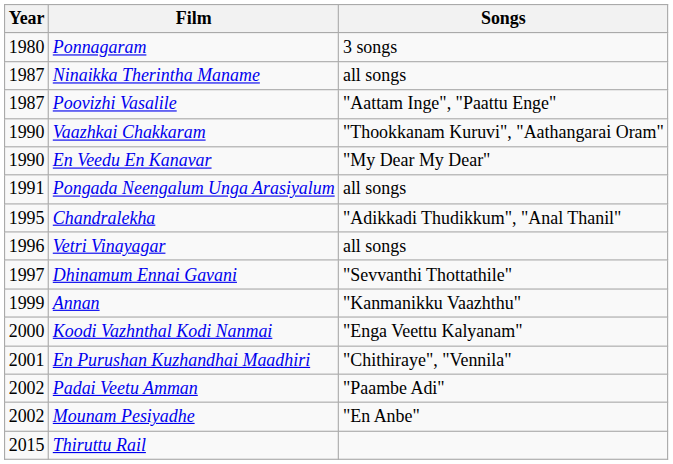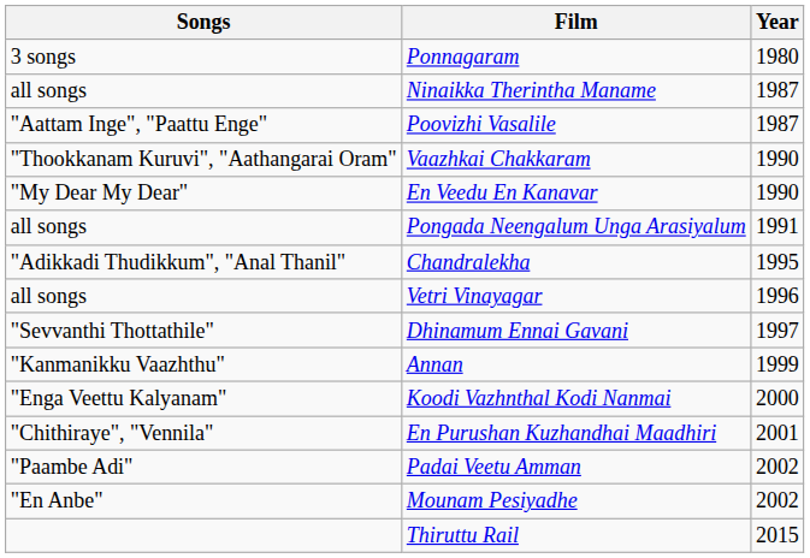 <table class="wikitable">
 <tr>
+<th>Songs</th>
+<th>Film</th>
 <th>Year</th>
-<th>Film</th>
-<th>Songs</th>
 </tr>
 <tr>
+<td>3 songs</td>
+<td><em><a href='#'>Ponnagaram</a></em></td>
 <td>1980</td>
-<td><em><a href='#'>Ponnagaram</a></em></td>
-<td>3 songs</td>
 </tr>
 <tr>
+<td>all songs</td>
+<td><em><a href='#'>Ninaikka Therintha Maname</a></em></td>
 <td>1987</td>
-<td><em><a href='#'>Ninaikka Therintha Maname</a></em></td>
-<td>all songs</td>
 </tr>
 <tr>
+<td>"Aattam Inge", "Paattu Enge"</td>
+<td><em><a href='#'>Poovizhi Vasalile</a></em></td>
 <td>1987</td>
-<td><em><a href='#'>Poovizhi Vasalile</a></em></td>
-<td>"Aattam Inge", "Paattu Enge"</td>
 </tr>
 <tr>
+<td>"Thookkanam Kuruvi", "Aathangarai Oram"</td>
+<td><em><a href='#'>Vaazhkai Chakkaram</a></em></td>
 <td>1990</td>
-<td><em><a href='#'>Vaazhkai Chakkaram</a></em></td>
-<td>"Thookkanam Kuruvi", "Aathangarai Oram"</td>
 </tr>
 <tr>
+<td>"My Dear My Dear"</td>
+<td><em><a href='#'>En Veedu En Kanavar</a></em></td>
 <td>1990</td>
-<td><em><a href='#'>En Veedu En Kanavar</a></em></td>
-<td>"My Dear My Dear"</td>
 </tr>
 <tr>
+<td>all songs</td>
+<td><em><a href='#'>Pongada Neengalum Unga Arasiyalum</a></em></td>
 <td>1991</td>
-<td><em><a href='#'>Pongada Neengalum Unga Arasiyalum</a></em></td>
-<td>all songs</td>
 </tr>
 <tr>
+<td>"Adikkadi Thudikkum", "Anal Thanil"</td>
+<td><em><a href='#'>Chandralekha</a></em></td>
 <td>1995</td>
-<td><em><a href='#'>Chandralekha</a></em></td>
-<td>"Adikkadi Thudikkum", "Anal Thanil"</td>
 </tr>
 <tr>
+<td>all songs</td>
+<td><em><a href='#'>Vetri Vinayagar</a></em></td>
 <td>1996</td>
-<td><em><a href='#'>Vetri Vinayagar</a></em></td>
-<td>all songs</td>
 </tr>
 <tr>
+<td>"Sevvanthi Thottathile"</td>
+<td><em><a href='#'>Dhinamum Ennai Gavani</a></em></td>
 <td>1997</td>
-<td><em><a href='#'>Dhinamum Ennai Gavani</a></em></td>
-<td>"Sevvanthi Thottathile"</td>
 </tr>
 <tr>
+<td>"Kanmanikku Vaazhthu"</td>
+<td><em><a href='#'>Annan</a></em></td>
 <td>1999</td>
-<td><em><a href='#'>Annan</a></em></td>
-<td>"Kanmanikku Vaazhthu"</td>
 </tr>
 <tr>
+<td>"Enga Veettu Kalyanam"</td>
+<td><em><a href='#'>Koodi Vazhnthal Kodi Nanmai</a></em></td>
 <td>2000</td>
-<td><em><a href='#'>Koodi Vazhnthal Kodi Nanmai</a></em></td>
-<td>"Enga Veettu Kalyanam"</td>
 </tr>
 <tr>
+<td>"Chithiraye", "Vennila"</td>
+<td><em><a href='#'>En Purushan Kuzhandhai Maadhiri</a></em></td>
 <td>2001</td>
-<td><em><a href='#'>En Purushan Kuzhandhai Maadhiri</a></em></td>
-<td>"Chithiraye", "Vennila"</td>
 </tr>
 <tr>
+<td>"Paambe Adi"</td>
+<td><em><a href='#'>Padai Veetu Amman</a></em></td>
 <td>2002</td>
-<td><em><a href='#'>Padai Veetu Amman</a></em></td>
-<td>"Paambe Adi"</td>
 </tr>
 <tr>
+<td>"En Anbe"</td>
+<td><em><a href='#'>Mounam Pesiyadhe</a></em></td>
 <td>2002</td>
-<td><em><a href='#'>Mounam Pesiyadhe</a></em></td>
-<td>"En Anbe"</td>
 </tr>
 <tr>
+<td></td>
+<td><em><a href='#'>Thiruttu Rail</a></em></td>
 <td>2015</td>
-<td><em><a href='#'>Thiruttu Rail</a></em></td>
-<td></td>
 </tr>
 </table>
